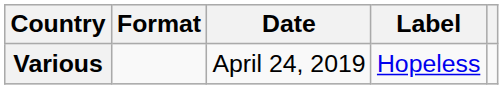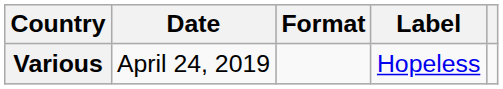 <table class="wikitable plainrowheaders">
 <tr>
 <th>Country</th>
+<th>Date</th>
 <th>Format</th>
-<th>Date</th>
 <th>Label</th>
 <th></th>
 </tr>
 <tr>
 <th scope="row">Various</th>
+<td>April 24, 2019</td>
 <td></td>
-<td>April 24, 2019</td>
 <td><a href='#'>Hopeless</a></td>
 <td></td>
 </tr>
 </table>
